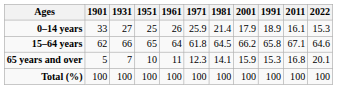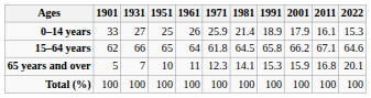 <table class="wikitable " style="text-align:right">
 <tr>
 <th scope="col">Ages</th>
 <th scope="col">1901</th>
 <th scope="col">1931</th>
 <th scope="col">1951</th>
 <th scope="col">1961</th>
 <th>1971</th>
 <th>1981</th>
+<th>1991</th>
 <th>2001</th>
-<th>1991</th>
 <th scope="col">2011</th>
 <th>2022</th>
 </tr>
 <tr>
 <td><strong>0–14 years</strong></td>
 <td>33</td>
 <td>27</td>
 <td>25</td>
 <td>26</td>
 <td>25.9</td>
 <td>21.4</td>
+<td>18.9</td>
 <td>17.9</td>
-<td>18.9</td>
 <td>16.1</td>
 <td>15.3</td>
 </tr>
 <tr>
 <td><strong>15–64 years</strong></td>
 <td>62</td>
 <td>66</td>
 <td>65</td>
 <td>64</td>
 <td>61.8</td>
 <td>64.5</td>
+<td>65.8</td>
 <td>66.2</td>
-<td>65.8</td>
 <td>67.1</td>
 <td>64.6</td>
 </tr>
 <tr>
 <td><strong>65 years and over</strong></td>
 <td>5</td>
 <td>7</td>
 <td>10</td>
 <td>11</td>
 <td>12.3</td>
 <td>14.1</td>
+<td>15.3</td>
 <td>15.9</td>
-<td>15.3</td>
 <td>16.8</td>
 <td>20.1</td>
 </tr>
 <tr>
 <td><strong>Total (%)</strong></td>
 <td>100</td>
 <td>100</td>
 <td>100</td>
 <td>100</td>
 <td>100</td>
 <td>100</td>
 <td>100</td>
 <td>100</td>
 <td>100</td>
 <td>100</td>
 </tr>
 </table>
